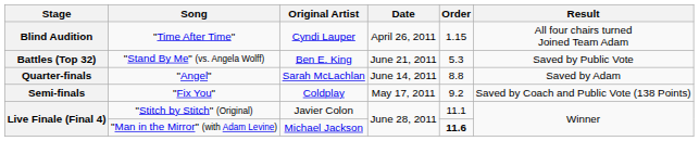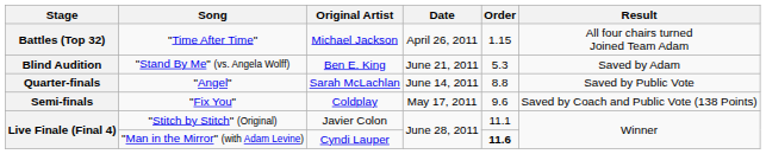 <table class="wikitable" style="text-align:center; font-size:90%; line-height:16px;">
 <tr>
 <th scope="col">Stage</th>
 <th scope="col">Song</th>
 <th scope="col">Original Artist</th>
 <th scope="col">Date</th>
 <th scope="col">Order</th>
 <th scope="col">Result</th>
 </tr>
 <tr>
-<th scope="row">Blind Audition</th>
+<th scope="row">Battles (Top 32)</th>
 <td>"<a href='#'>Time After Time</a>"</td>
-<td><a href='#'>Cyndi Lauper</a></td>
+<td><a href='#'>Michael Jackson</a></td>
 <td>April 26, 2011</td>
 <td>1.15</td>
 <td>All four chairs turned<br>Joined Team Adam</td>
 </tr>
 <tr>
-<th scope="row">Battles (Top 32)</th>
+<th scope="row">Blind Audition</th>
 <td>"<a href='#'>Stand By Me</a>" <small>(vs. Angela Wolff)</small></td>
 <td><a href='#'>Ben E. King</a></td>
 <td>June 21, 2011</td>
 <td>5.3</td>
-<td>Saved by Public Vote</td>
+<td>Saved by Adam</td>
 </tr>
 <tr>
 <th scope="row">Quarter-finals</th>
 <td>"<a href='#'>Angel</a>"</td>
 <td><a href='#'>Sarah McLachlan</a></td>
 <td>June 14, 2011</td>
 <td>8.8</td>
-<td>Saved by Adam</td>
+<td>Saved by Public Vote</td>
 </tr>
 <tr>
 <th scope="row">Semi-finals</th>
 <td>"<a href='#'>Fix You</a>"</td>
 <td><a href='#'>Coldplay</a></td>
 <td>May 17, 2011</td>
-<td>9.2</td>
+<td>9.6</td>
 <td>Saved by Coach and Public Vote (138 Points)</td>
 </tr>
 <tr>
 <th scope="row" rowspan="2">Live Finale (Final 4)</th>
 <td>"<a href='#'>Stitch by Stitch</a>" <small>(Original)</small></td>
 <td>Javier Colon</td>
 <td rowspan="2">June 28, 2011</td>
 <td>11.1</td>
 <td rowspan="2">Winner</td>
 </tr>
 <tr>
 <td>"<a href='#'>Man in the Mirror</a>" <small>(with <a href='#'>Adam Levine</a>)</small></td>
-<td><a href='#'>Michael Jackson</a></td>
+<td><a href='#'>Cyndi Lauper</a></td>
 <td><strong>11.6</strong></td>
 </tr>
 </table>
